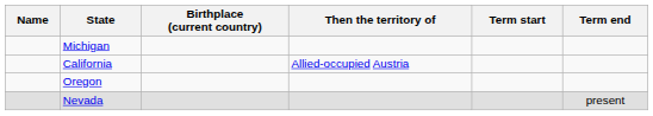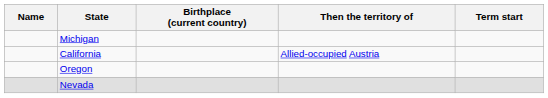 <table class="wikitable sortable" width="70%">
 <tr>
 <th>Name</th>
 <th>State</th>
 <th>Birthplace <br>(current country)</th>
 <th>Then the territory of</th>
 <th>Term start</th>
-<th>Term end</th>
 </tr>
 <tr>
 <td></td>
 <td><a href='#'>Michigan</a></td>
 <td></td>
 <td></td>
-<td align=center></td>
 <td align=center></td>
 </tr>
 <tr>
 <td></td>
 <td><a href='#'>California</a></td>
 <td></td>
 <td> <a href='#'>Allied-occupied</a>  <a href='#'>Austria</a></td>
 <td align=center></td>
-<td align=center></td>
 </tr>
 <tr>
 <td></td>
 <td><a href='#'>Oregon</a></td>
 <td></td>
 <td></td>
-<td align=center></td>
 <td align=center></td>
 </tr>
 <tr style="background:#e0e0e0">
 <td></td>
 <td><a href='#'>Nevada</a></td>
 <td></td>
 <td></td>
 <td align=center></td>
-<td align=center>present</td>
 </tr>
 </table>
